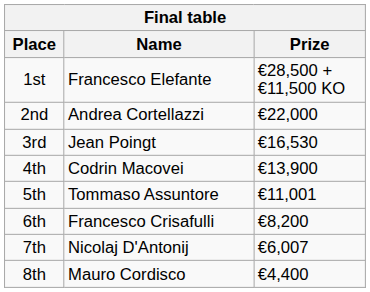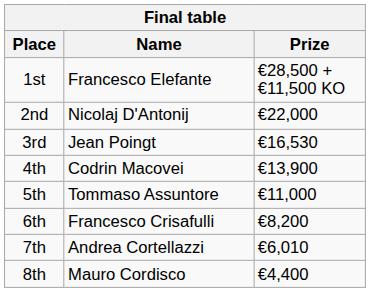 <table class="wikitable">
 <tr>
 <th colspan="3">Final table</th>
 </tr>
 <tr>
 <th style="width:50px;">Place</th>
 <th style="width:175px;">Name</th>
 <th style="width:100px;">Prize</th>
 </tr>
 <tr>
 <td style="text-align:center;">1st</td>
 <td> Francesco Elefante</td>
 <td>€28,500 +<br>€11,500 KO</td>
 </tr>
 <tr>
 <td style="text-align:center;">2nd</td>
-<td> Andrea Cortellazzi</td>
+<td> Nicolaj D'Antonij</td>
 <td>€22,000</td>
 </tr>
 <tr>
 <td style="text-align:center;">3rd</td>
 <td> Jean Poingt</td>
 <td>€16,530</td>
 </tr>
 <tr>
 <td style="text-align:center;">4th</td>
 <td> Codrin Macovei</td>
 <td>€13,900</td>
 </tr>
 <tr>
 <td style="text-align:center;">5th</td>
 <td> Tommaso Assuntore</td>
-<td>€11,001</td>
+<td>€11,000</td>
 </tr>
 <tr>
 <td style="text-align:center;">6th</td>
 <td> Francesco Crisafulli</td>
 <td>€8,200</td>
 </tr>
 <tr>
 <td style="text-align:center;">7th</td>
-<td> Nicolaj D'Antonij</td>
-<td>€6,007</td>
+<td> Andrea Cortellazzi</td>
+<td>€6,010</td>
 </tr>
 <tr>
 <td style="text-align:center;">8th</td>
 <td> Mauro Cordisco</td>
 <td>€4,400</td>
 </tr>
 </table>
